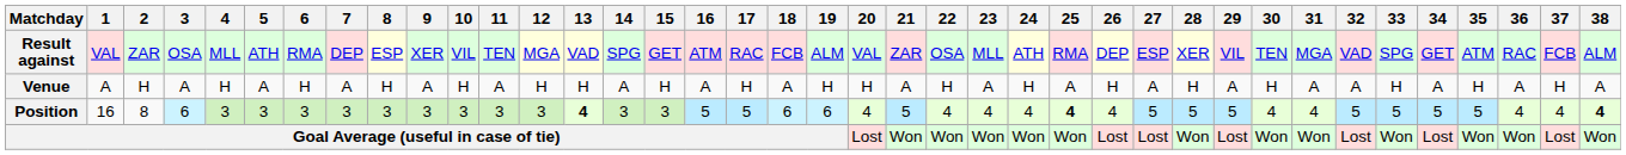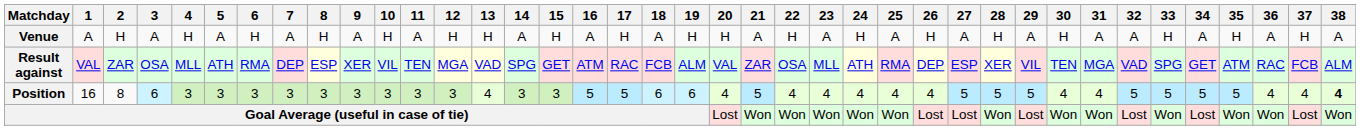 <table class="wikitable" style="font-size: 85%">
 <tr>
 <th>Matchday</th>
 <th>1</th>
 <th>2</th>
 <th>3</th>
 <th>4</th>
 <th>5</th>
 <th>6</th>
 <th>7</th>
 <th>8</th>
 <th>9</th>
 <th>10</th>
 <th>11</th>
 <th>12</th>
 <th>13</th>
 <th>14</th>
 <th>15</th>
 <th>16</th>
 <th>17</th>
 <th>18</th>
 <th>19</th>
 <th>20</th>
 <th>21</th>
 <th>22</th>
 <th>23</th>
 <th>24</th>
 <th>25</th>
 <th>26</th>
 <th>27</th>
 <th>28</th>
 <th>29</th>
 <th>30</th>
 <th>31</th>
 <th>32</th>
 <th>33</th>
 <th>34</th>
 <th>35</th>
 <th>36</th>
 <th>37</th>
 <th>38</th>
 </tr>
 <tr>
+<th>Venue</th>
+<td style="text-align:center;">A</td>
+<td style="text-align:center;">H</td>
+<td style="text-align:center;">A</td>
+<td style="text-align:center;">H</td>
+<td style="text-align:center;">A</td>
+<td style="text-align:center;">H</td>
+<td style="text-align:center;">A</td>
+<td style="text-align:center;">H</td>
+<td style="text-align:center;">A</td>
+<td style="text-align:center;">H</td>
+<td style="text-align:center;">A</td>
+<td style="text-align:center;">H</td>
+<td style="text-align:center;">H</td>
+<td style="text-align:center;">A</td>
+<td style="text-align:center;">H</td>
+<td style="text-align:center;">A</td>
+<td style="text-align:center;">H</td>
+<td style="text-align:center;">A</td>
+<td style="text-align:center;">H</td>
+<td style="text-align:center;">H</td>
+<td style="text-align:center;">A</td>
+<td style="text-align:center;">H</td>
+<td style="text-align:center;">A</td>
+<td style="text-align:center;">H</td>
+<td style="text-align:center;">A</td>
+<td style="text-align:center;">H</td>
+<td style="text-align:center;">A</td>
+<td style="text-align:center;">H</td>
+<td style="text-align:center;">A</td>
+<td style="text-align:center;">H</td>
+<td style="text-align:center;">A</td>
+<td style="text-align:center;">A</td>
+<td style="text-align:center;">H</td>
+<td style="text-align:center;">A</td>
+<td style="text-align:center;">H</td>
+<td style="text-align:center;">A</td>
+<td style="text-align:center;">H</td>
+<td style="text-align:center;">A</td>
+</tr>
+<tr>
 <th>Result against</th>
 <td style="background:#fdd; text-align:center;"><a href='#'>VAL</a></td>
 <td style="background:#dfd; text-align:center;"><a href='#'>ZAR</a></td>
 <td style="background:#dfd; text-align:center;"><a href='#'>OSA</a></td>
 <td style="background:#dfd; text-align:center;"><a href='#'>MLL</a></td>
 <td style="background:#dfd; text-align:center;"><a href='#'>ATH</a></td>
 <td style="background:#dfd; text-align:center;"><a href='#'>RMA</a></td>
 <td style="background:#fdd; text-align:center;"><a href='#'>DEP</a></td>
 <td style="background:#ffd; text-align:center;"><a href='#'>ESP</a></td>
 <td style="background:#dfd; text-align:center;"><a href='#'>XER</a></td>
 <td style="background:#dfd; text-align:center;"><a href='#'>VIL</a></td>
 <td style="background:#dfd; text-align:center;"><a href='#'>TEN</a></td>
 <td style="background:#ffd; text-align:center;"><a href='#'>MGA</a></td>
 <td style="background:#ffd; text-align:center;"><a href='#'>VAD</a></td>
 <td style="background:#dfd; text-align:center;"><a href='#'>SPG</a></td>
 <td style="background:#fdd; text-align:center;"><a href='#'>GET</a></td>
 <td style="background:#fdd; text-align:center;"><a href='#'>ATM</a></td>
 <td style="background:#fdd; text-align:center;"><a href='#'>RAC</a></td>
 <td style="background:#fdd; text-align:center;"><a href='#'>FCB</a></td>
 <td style="background:#dfd; text-align:center;"><a href='#'>ALM</a></td>
 <td style="background:#dfd; text-align:center;"><a href='#'>VAL</a></td>
 <td style="background:#fdd; text-align:center;"><a href='#'>ZAR</a></td>
 <td style="background:#dfd; text-align:center;"><a href='#'>OSA</a></td>
 <td style="background:#dfd; text-align:center;"><a href='#'>MLL</a></td>
 <td style="background:#ffd; text-align:center;"><a href='#'>ATH</a></td>
 <td style="background:#fdd; text-align:center;"><a href='#'>RMA</a></td>
 <td style="background:#ffd; text-align:center;"><a href='#'>DEP</a></td>
 <td style="background:#fdd; text-align:center;"><a href='#'>ESP</a></td>
 <td style="background:#ffd; text-align:center;"><a href='#'>XER</a></td>
 <td style="background:#fdd; text-align:center;"><a href='#'>VIL</a></td>
 <td style="background:#dfd; text-align:center;"><a href='#'>TEN</a></td>
 <td style="background:#dfd; text-align:center;"><a href='#'>MGA</a></td>
 <td style="background:#fdd; text-align:center;"><a href='#'>VAD</a></td>
 <td style="background:#dfd; text-align:center;"><a href='#'>SPG</a></td>
 <td style="background:#fdd; text-align:center;"><a href='#'>GET</a></td>
 <td style="background:#dfd; text-align:center;"><a href='#'>ATM</a></td>
 <td style="background:#dfd; text-align:center;"><a href='#'>RAC</a></td>
 <td style="background:#fdd; text-align:center;"><a href='#'>FCB</a></td>
 <td style="background:#dfd; text-align:center;"><a href='#'>ALM</a></td>
 </tr>
 <tr>
-<th>Venue</th>
-<td style="text-align:center;">A</td>
-<td style="text-align:center;">H</td>
-<td style="text-align:center;">A</td>
-<td style="text-align:center;">H</td>
-<td style="text-align:center;">A</td>
-<td style="text-align:center;">H</td>
-<td style="text-align:center;">A</td>
-<td style="text-align:center;">H</td>
-<td style="text-align:center;">A</td>
-<td style="text-align:center;">H</td>
-<td style="text-align:center;">A</td>
-<td style="text-align:center;">H</td>
-<td style="text-align:center;">H</td>
-<td style="text-align:center;">A</td>
-<td style="text-align:center;">H</td>
-<td style="text-align:center;">A</td>
-<td style="text-align:center;">H</td>
-<td style="text-align:center;">A</td>
-<td style="text-align:center;">H</td>
-<td style="text-align:center;">H</td>
-<td style="text-align:center;">A</td>
-<td style="text-align:center;">H</td>
-<td style="text-align:center;">A</td>
-<td style="text-align:center;">H</td>
-<td style="text-align:center;">A</td>
-<td style="text-align:center;">H</td>
-<td style="text-align:center;">A</td>
-<td style="text-align:center;">H</td>
-<td style="text-align:center;">A</td>
-<td style="text-align:center;">H</td>
-<td style="text-align:center;">A</td>
-<td style="text-align:center;">A</td>
-<td style="text-align:center;">H</td>
-<td style="text-align:center;">A</td>
-<td style="text-align:center;">H</td>
-<td style="text-align:center;">A</td>
-<td style="text-align:center;">H</td>
-<td style="text-align:center;">A</td>
-</tr>
-<tr>
 <th>Position</th>
 <td style="text-align:center;">16</td>
 <td style="text-align:center;">8</td>
 <td style="background:#ccf3ff; text-align:center;">6</td>
 <td style="background:#d0f0c0; text-align:center;">3</td>
 <td style="background:#d0f0c0; text-align:center;">3</td>
 <td style="background:#d0f0c0; text-align:center;">3</td>
 <td style="background:#d0f0c0; text-align:center;">3</td>
 <td style="background:#d0f0c0; text-align:center;">3</td>
 <td style="background:#d0f0c0; text-align:center;">3</td>
 <td style="background:#d0f0c0; text-align:center;">3</td>
 <td style="background:#d0f0c0; text-align:center;">3</td>
 <td style="background:#d0f0c0; text-align:center;">3</td>
-<td style="background:#e8ffd8; text-align:center;"><strong>4</strong></td>
+<td style="background:#e8ffd8; text-align:center;">4</td>
 <td style="background:#d0f0c0; text-align:center;">3</td>
 <td style="background:#d0f0c0; text-align:center;">3</td>
 <td style="background:#bbebff; text-align:center;">5</td>
 <td style="background:#bbebff; text-align:center;">5</td>
 <td style="background:#ccf3ff; text-align:center;">6</td>
 <td style="background:#ccf3ff; text-align:center;">6</td>
 <td style="background:#e8ffd8; text-align:center;">4</td>
 <td style="background:#bbebff; text-align:center;">5</td>
 <td style="background:#e8ffd8; text-align:center;">4</td>
 <td style="background:#e8ffd8; text-align:center;">4</td>
 <td style="background:#e8ffd8; text-align:center;">4</td>
-<td style="background:#e8ffd8; text-align:center;"><strong>4</strong></td>
+<td style="background:#e8ffd8; text-align:center;">4</td>
 <td style="background:#e8ffd8; text-align:center;">4</td>
 <td style="background:#bbebff; text-align:center;">5</td>
 <td style="background:#bbebff; text-align:center;">5</td>
 <td style="background:#bbebff; text-align:center;">5</td>
 <td style="background:#e8ffd8; text-align:center;">4</td>
 <td style="background:#e8ffd8; text-align:center;">4</td>
 <td style="background:#bbebff; text-align:center;">5</td>
 <td style="background:#bbebff; text-align:center;">5</td>
 <td style="background:#bbebff; text-align:center;">5</td>
 <td style="background:#bbebff; text-align:center;">5</td>
 <td style="background:#e8ffd8; text-align:center;">4</td>
 <td style="background:#e8ffd8; text-align:center;">4</td>
 <td style="background:#e8ffd8; text-align:center;"><strong>4</strong></td>
 </tr>
 <tr>
 <th colspan="20">Goal Average (useful in case of tie)</th>
 <td style="text-align:center; background:#fdd;">Lost</td>
 <td style="text-align:center; background:#dfd;">Won</td>
 <td style="text-align:center; background:#dfd;">Won</td>
 <td style="text-align:center; background:#dfd;">Won</td>
 <td style="text-align:center; background:#dfd;">Won</td>
 <td style="text-align:center; background:#dfd;">Won</td>
 <td style="text-align:center; background:#fdd;">Lost</td>
 <td style="text-align:center; background:#fdd;">Lost</td>
 <td style="text-align:center; background:#dfd;">Won</td>
 <td style="text-align:center; background:#fdd;">Lost</td>
 <td style="text-align:center; background:#dfd;">Won</td>
 <td style="text-align:center; background:#dfd;">Won</td>
 <td style="text-align:center; background:#fdd;">Lost</td>
 <td style="text-align:center; background:#dfd;">Won</td>
 <td style="text-align:center; background:#fdd;">Lost</td>
 <td style="text-align:center; background:#dfd;">Won</td>
 <td style="text-align:center; background:#dfd;">Won</td>
 <td style="text-align:center; background:#fdd;">Lost</td>
 <td style="text-align:center; background:#dfd;">Won</td>
 </tr>
 </table>
